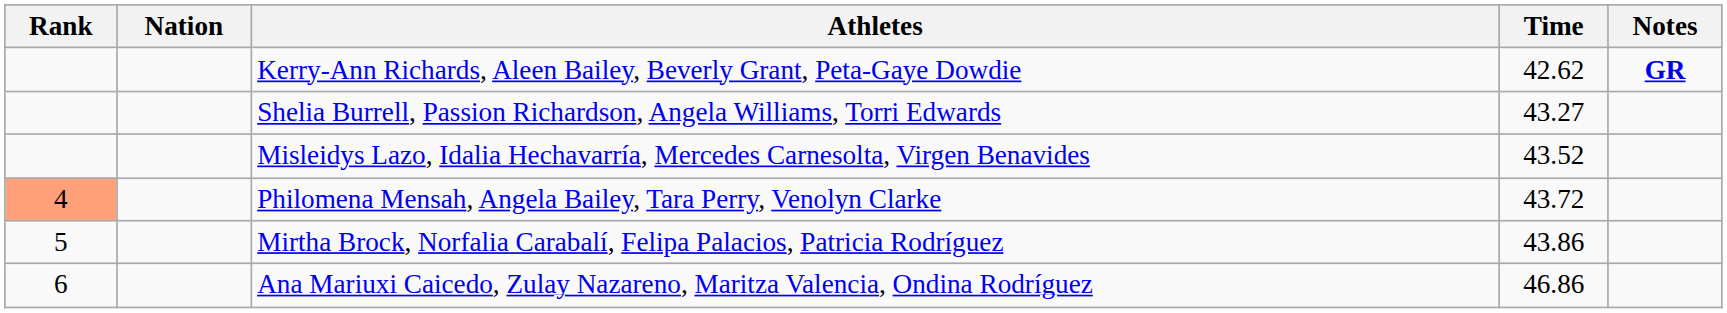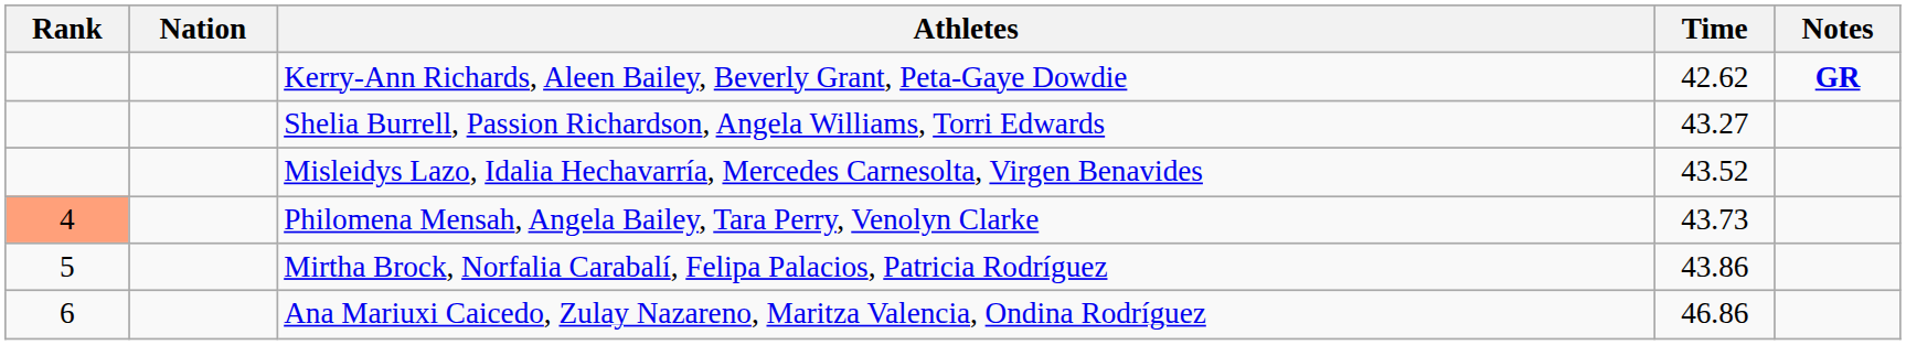 <table class="wikitable sortable" width=80% style="text-align:center;">
 <tr>
 <th>Rank</th>
 <th>Nation</th>
 <th>Athletes</th>
 <th>Time</th>
 <th>Notes</th>
 </tr>
 <tr>
 <td></td>
 <td align=left></td>
 <td align=left><a href='#'>Kerry-Ann Richards</a>, <a href='#'>Aleen Bailey</a>, <a href='#'>Beverly Grant</a>, <a href='#'>Peta-Gaye Dowdie</a></td>
 <td>42.62</td>
 <td><strong><a href='#'>GR</a></strong></td>
 </tr>
 <tr>
 <td></td>
 <td align=left></td>
 <td align=left><a href='#'>Shelia Burrell</a>, <a href='#'>Passion Richardson</a>, <a href='#'>Angela Williams</a>, <a href='#'>Torri Edwards</a></td>
 <td>43.27</td>
 <td></td>
 </tr>
 <tr>
 <td></td>
 <td align=left></td>
 <td align=left><a href='#'>Misleidys Lazo</a>, <a href='#'>Idalia Hechavarría</a>, <a href='#'>Mercedes Carnesolta</a>, <a href='#'>Virgen Benavides</a></td>
 <td>43.52</td>
 <td></td>
 </tr>
 <tr>
 <td style="background: lightsalmon;">4</td>
 <td align=left></td>
 <td align=left><a href='#'>Philomena Mensah</a>, <a href='#'>Angela Bailey</a>, <a href='#'>Tara Perry</a>, <a href='#'>Venolyn Clarke</a></td>
-<td>43.72</td>
+<td>43.73</td>
 <td></td>
 </tr>
 <tr>
 <td>5</td>
 <td align=left></td>
 <td align=left><a href='#'>Mirtha Brock</a>, <a href='#'>Norfalia Carabalí</a>, <a href='#'>Felipa Palacios</a>, <a href='#'>Patricia Rodríguez</a></td>
 <td>43.86</td>
 <td></td>
 </tr>
 <tr>
 <td>6</td>
 <td align=left></td>
 <td align=left><a href='#'>Ana Mariuxi Caicedo</a>, <a href='#'>Zulay Nazareno</a>, <a href='#'>Maritza Valencia</a>, <a href='#'>Ondina Rodríguez</a></td>
 <td>46.86</td>
 <td></td>
 </tr>
 </table>
